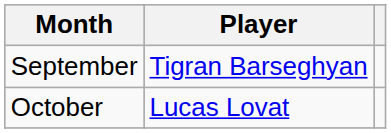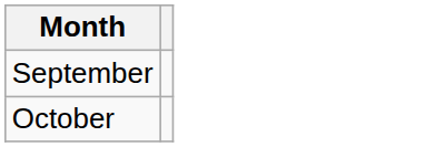 <table class="wikitable" style="text-align:left">
 <tr>
 <th>Month</th>
-<th>Player</th>
 <th></th>
 </tr>
 <tr>
 <td>September</td>
-<td> <a href='#'>Tigran Barseghyan</a></td>
 <td></td>
 </tr>
 <tr>
 <td>October</td>
-<td> <a href='#'>Lucas Lovat</a></td>
 <td></td>
 </tr>
 </table>
